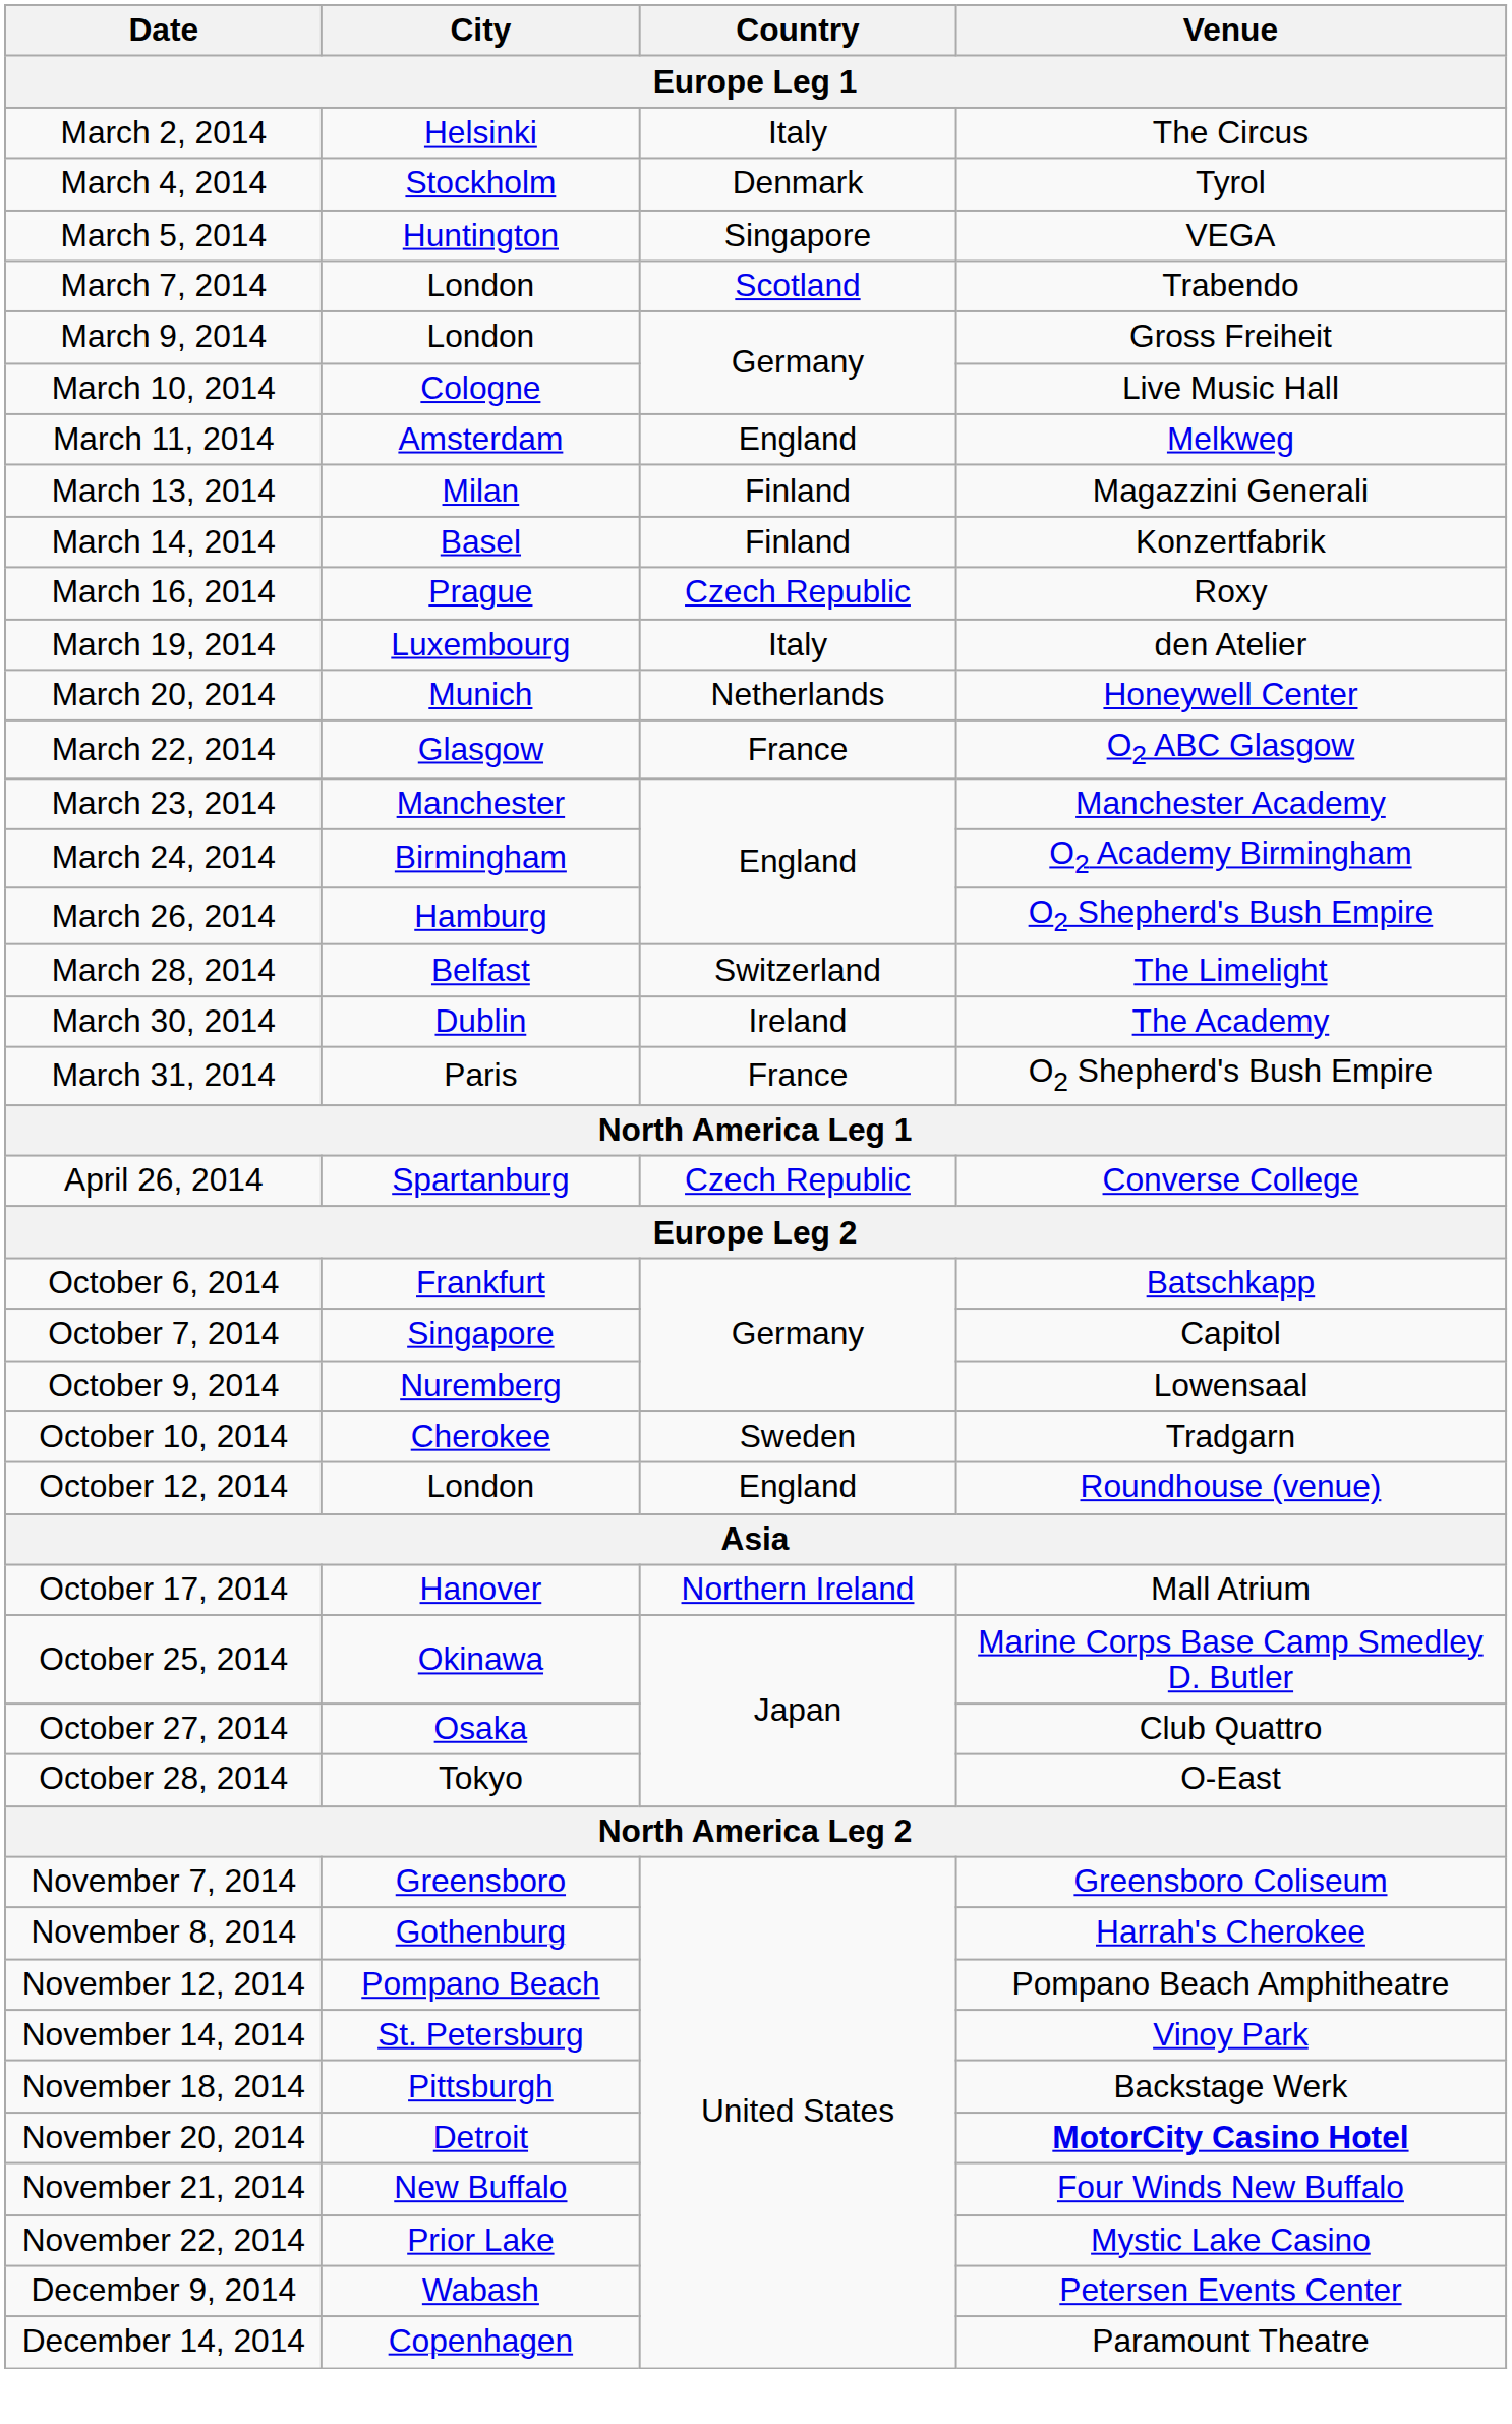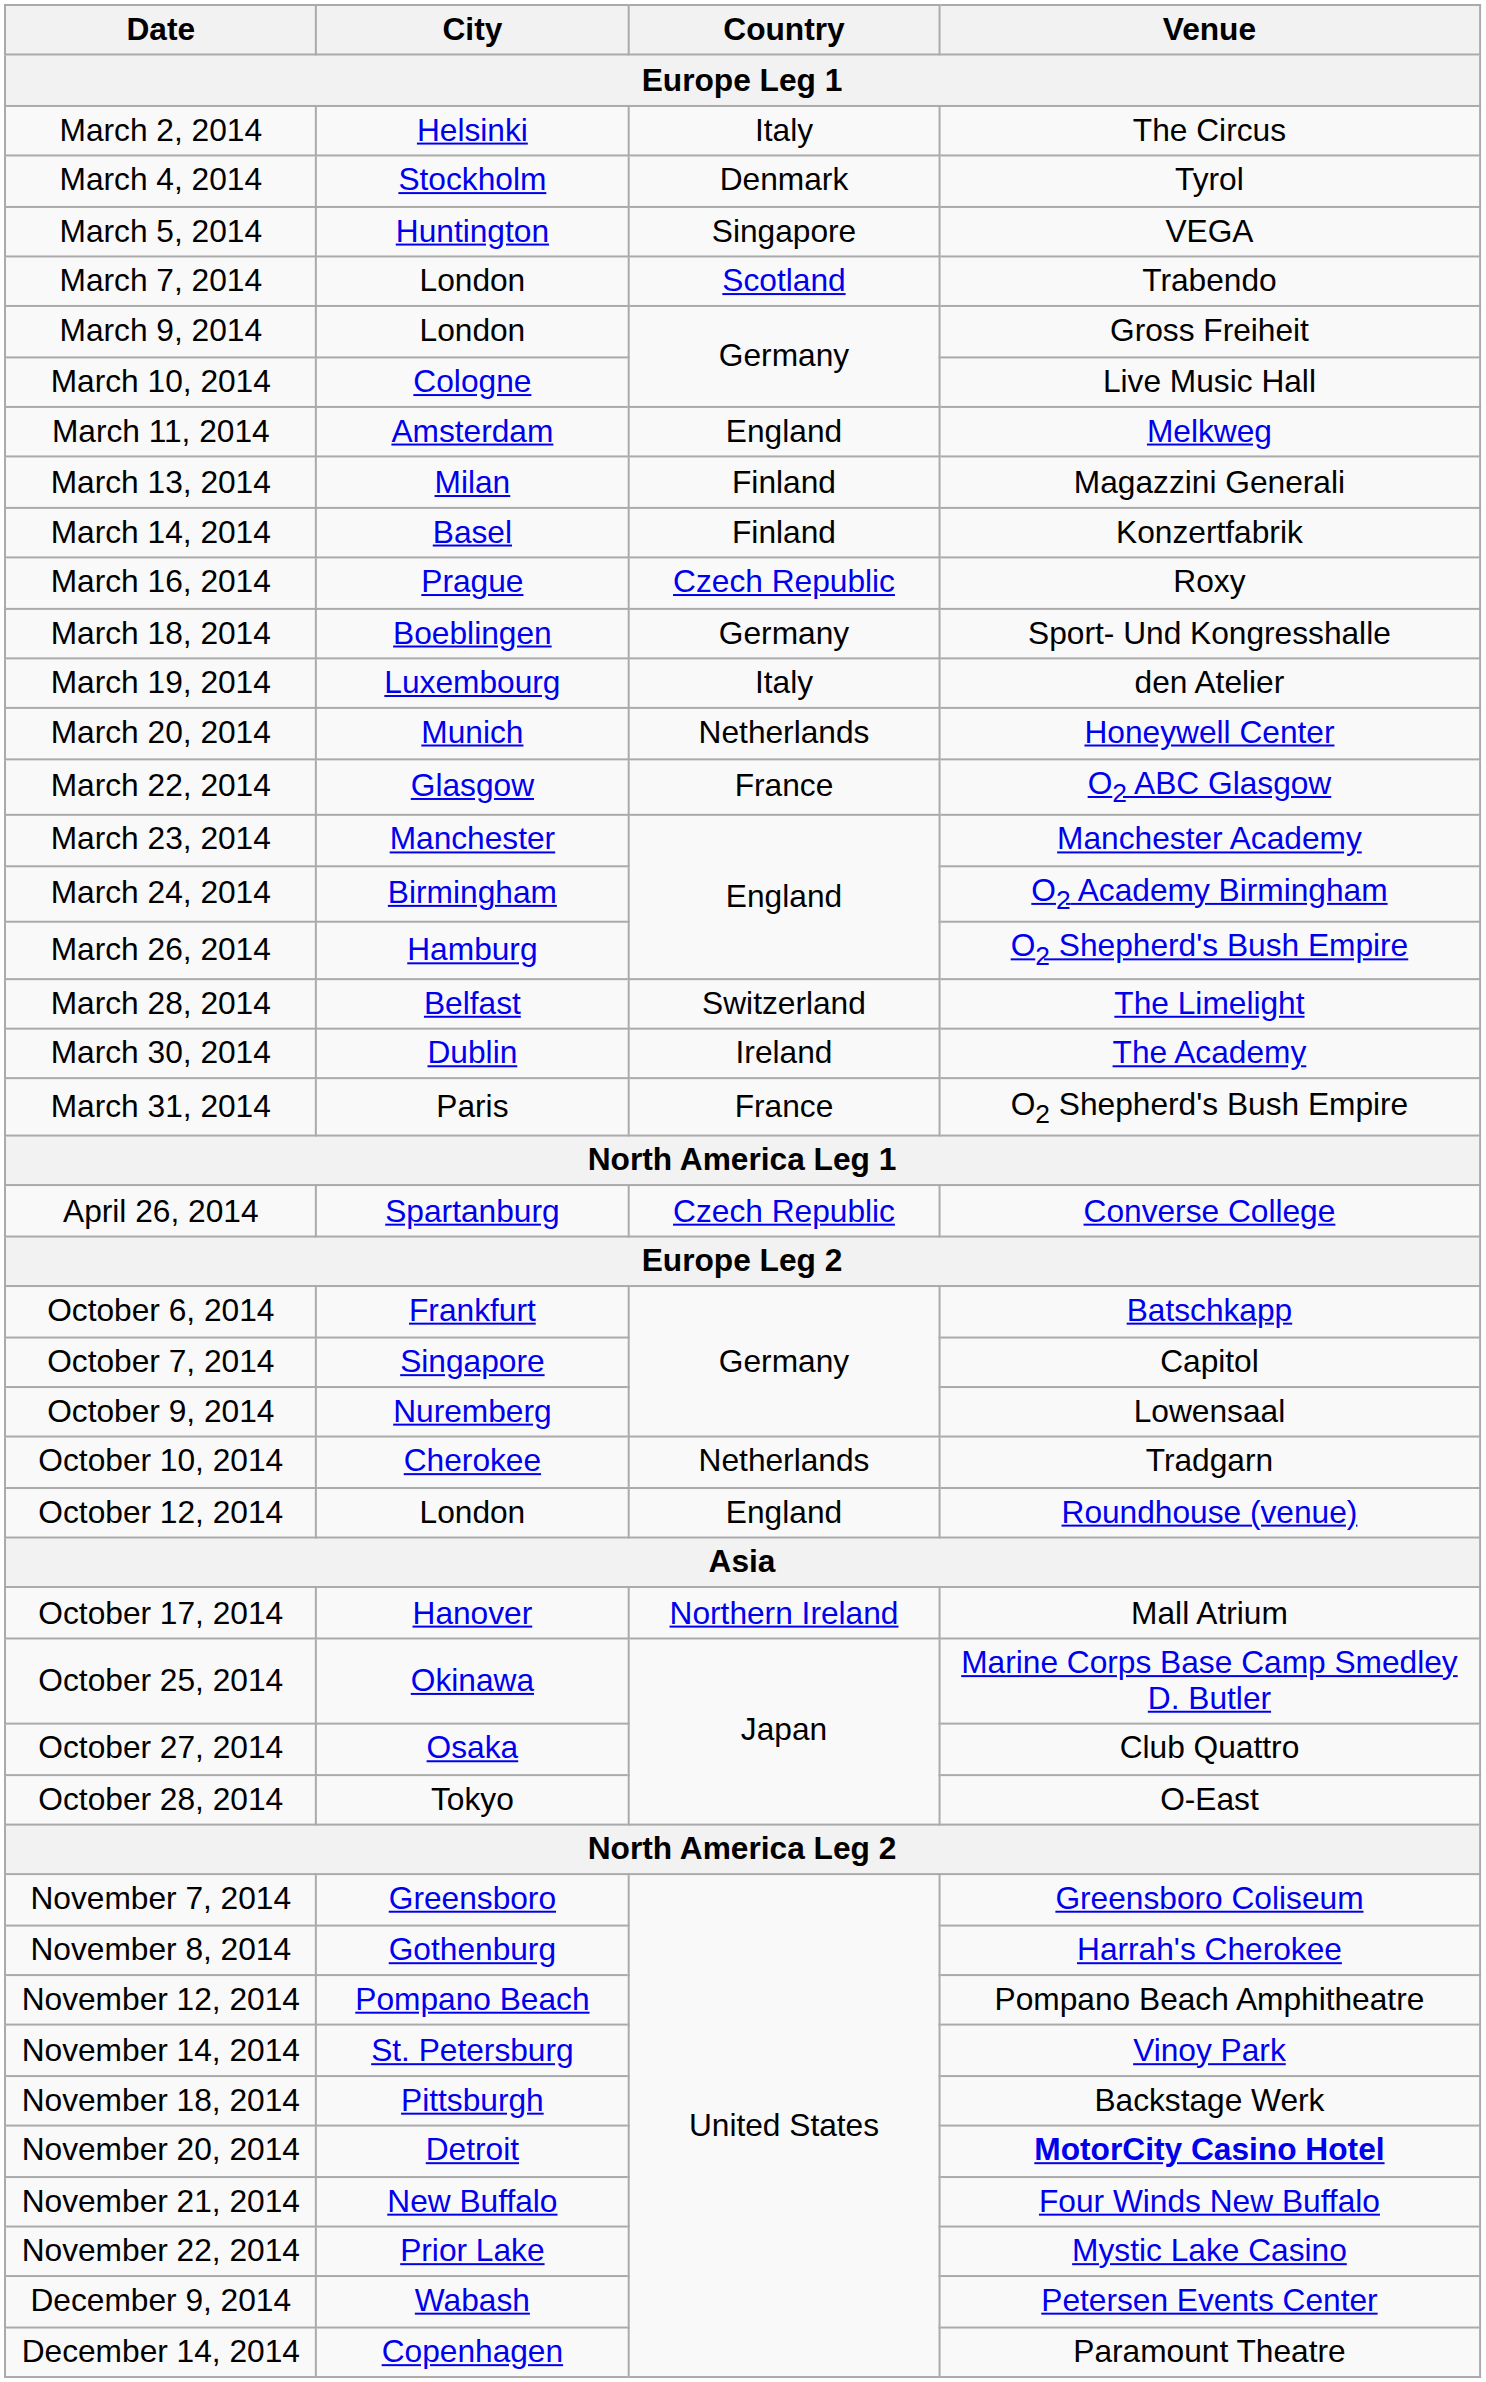 <table class="wikitable" style="text-align:center;">
 <tr>
 <th width="150">Date</th>
 <th width="150">City</th>
 <th width="150">Country</th>
 <th width="265">Venue</th>
 </tr>
 <tr>
 <th colspan="4"><strong>Europe Leg 1</strong></th>
 </tr>
 <tr>
 <td>March 2, 2014</td>
 <td><a href='#'>Helsinki</a></td>
 <td>Italy</td>
 <td>The Circus</td>
 </tr>
 <tr>
 <td>March 4, 2014</td>
 <td><a href='#'>Stockholm</a></td>
 <td>Denmark</td>
 <td>Tyrol</td>
 </tr>
 <tr>
 <td>March 5, 2014</td>
 <td><a href='#'>Huntington</a></td>
 <td>Singapore</td>
 <td>VEGA</td>
 </tr>
 <tr>
 <td>March 7, 2014</td>
 <td>London</td>
 <td><a href='#'>Scotland</a></td>
 <td>Trabendo</td>
 </tr>
 <tr>
 <td>March 9, 2014</td>
 <td>London</td>
 <td rowspan="2">Germany</td>
 <td>Gross Freiheit</td>
 </tr>
 <tr>
 <td>March 10, 2014</td>
 <td><a href='#'>Cologne</a></td>
 <td>Live Music Hall</td>
 </tr>
 <tr>
 <td>March 11, 2014</td>
 <td><a href='#'>Amsterdam</a></td>
 <td>England</td>
 <td><a href='#'>Melkweg</a></td>
 </tr>
 <tr>
 <td>March 13, 2014</td>
 <td><a href='#'>Milan</a></td>
 <td>Finland</td>
 <td>Magazzini Generali</td>
 </tr>
 <tr>
 <td>March 14, 2014</td>
 <td><a href='#'>Basel</a></td>
 <td>Finland</td>
 <td>Konzertfabrik</td>
 </tr>
 <tr>
 <td>March 16, 2014</td>
 <td><a href='#'>Prague</a></td>
 <td><a href='#'>Czech Republic</a></td>
 <td>Roxy</td>
+</tr>
+<tr>
+<td>March 18, 2014</td>
+<td><a href='#'>Boeblingen</a></td>
+<td>Germany</td>
+<td>Sport- Und Kongresshalle</td>
 </tr>
 <tr>
 <td>March 19, 2014</td>
 <td><a href='#'>Luxembourg</a></td>
 <td>Italy</td>
 <td>den Atelier</td>
 </tr>
 <tr>
 <td>March 20, 2014</td>
 <td><a href='#'>Munich</a></td>
 <td>Netherlands</td>
 <td><a href='#'>Honeywell Center</a></td>
 </tr>
 <tr>
 <td>March 22, 2014</td>
 <td><a href='#'>Glasgow</a></td>
 <td>France</td>
 <td><a href='#'>O<sub>2</sub> ABC Glasgow</a></td>
 </tr>
 <tr>
 <td>March 23, 2014</td>
 <td><a href='#'>Manchester</a></td>
 <td rowspan="3">England</td>
 <td><a href='#'>Manchester Academy</a></td>
 </tr>
 <tr>
 <td>March 24, 2014</td>
 <td><a href='#'>Birmingham</a></td>
 <td><a href='#'>O<sub>2</sub> Academy Birmingham</a></td>
 </tr>
 <tr>
 <td>March 26, 2014</td>
 <td><a href='#'>Hamburg</a></td>
 <td><a href='#'>O<sub>2</sub> Shepherd's Bush Empire</a></td>
 </tr>
 <tr>
 <td>March 28, 2014</td>
 <td><a href='#'>Belfast</a></td>
 <td>Switzerland</td>
 <td><a href='#'>The Limelight</a></td>
 </tr>
 <tr>
 <td>March 30, 2014</td>
 <td><a href='#'>Dublin</a></td>
 <td>Ireland</td>
 <td><a href='#'>The Academy</a></td>
 </tr>
 <tr>
 <td>March 31, 2014</td>
 <td>Paris</td>
 <td>France</td>
 <td>O<sub>2</sub> Shepherd's Bush Empire</td>
 </tr>
 <tr>
 <th colspan=4><strong>North America Leg 1</strong></th>
 </tr>
 <tr>
 <td>April 26, 2014</td>
 <td><a href='#'>Spartanburg</a></td>
 <td><a href='#'>Czech Republic</a></td>
 <td><a href='#'>Converse College</a></td>
 </tr>
 <tr>
 <th colspan="4"><strong>Europe Leg 2</strong></th>
 </tr>
 <tr>
 <td>October 6, 2014</td>
 <td><a href='#'>Frankfurt</a></td>
 <td rowspan="3">Germany</td>
 <td><a href='#'>Batschkapp</a></td>
 </tr>
 <tr>
 <td>October 7, 2014</td>
 <td><a href='#'>Singapore</a></td>
 <td>Capitol</td>
 </tr>
 <tr>
 <td>October 9, 2014</td>
 <td><a href='#'>Nuremberg</a></td>
 <td>Lowensaal</td>
 </tr>
 <tr>
 <td>October 10, 2014</td>
 <td><a href='#'>Cherokee</a></td>
-<td>Sweden</td>
+<td>Netherlands</td>
 <td>Tradgarn</td>
 </tr>
 <tr>
 <td>October 12, 2014</td>
 <td>London</td>
 <td>England</td>
 <td><a href='#'>Roundhouse (venue)</a></td>
 </tr>
 <tr>
 <th colspan="4"><strong>Asia</strong></th>
 </tr>
 <tr>
 <td>October 17, 2014</td>
 <td><a href='#'>Hanover</a></td>
 <td><a href='#'>Northern Ireland</a></td>
 <td>Mall Atrium</td>
 </tr>
 <tr>
 <td>October 25, 2014</td>
 <td><a href='#'>Okinawa</a></td>
 <td rowspan="3">Japan</td>
 <td><a href='#'>Marine Corps Base Camp Smedley D. Butler</a></td>
 </tr>
 <tr>
 <td>October 27, 2014</td>
 <td><a href='#'>Osaka</a></td>
 <td>Club Quattro</td>
 </tr>
 <tr>
 <td>October 28, 2014</td>
 <td>Tokyo</td>
 <td>O-East</td>
 </tr>
 <tr>
 <th colspan="4"><strong>North America Leg 2</strong></th>
 </tr>
 <tr>
 <td>November 7, 2014</td>
 <td><a href='#'>Greensboro</a></td>
 <td rowspan="10">United States</td>
 <td><a href='#'>Greensboro Coliseum</a></td>
 </tr>
 <tr>
 <td>November 8, 2014</td>
 <td><a href='#'>Gothenburg</a></td>
 <td><a href='#'>Harrah's Cherokee</a></td>
 </tr>
 <tr>
 <td>November 12, 2014</td>
 <td><a href='#'>Pompano Beach</a></td>
 <td>Pompano Beach Amphitheatre</td>
 </tr>
 <tr>
 <td>November 14, 2014</td>
 <td><a href='#'>St. Petersburg</a></td>
 <td><a href='#'>Vinoy Park</a></td>
 </tr>
 <tr>
 <td>November 18, 2014</td>
 <td><a href='#'>Pittsburgh</a></td>
 <td>Backstage Werk</td>
 </tr>
 <tr>
 <td>November 20, 2014</td>
 <td><a href='#'>Detroit</a></td>
 <td><strong><a href='#'>MotorCity Casino Hotel</a></strong></td>
 </tr>
 <tr>
 <td>November 21, 2014</td>
 <td><a href='#'>New Buffalo</a></td>
 <td><a href='#'>Four Winds New Buffalo</a></td>
 </tr>
 <tr>
 <td>November 22, 2014</td>
 <td><a href='#'>Prior Lake</a></td>
 <td><a href='#'>Mystic Lake Casino</a></td>
 </tr>
 <tr>
 <td>December 9, 2014</td>
 <td><a href='#'>Wabash</a></td>
 <td><a href='#'>Petersen Events Center</a></td>
 </tr>
 <tr>
 <td>December 14, 2014</td>
 <td><a href='#'>Copenhagen</a></td>
 <td>Paramount Theatre</td>
 </tr>
 </table>
